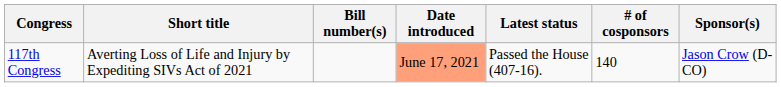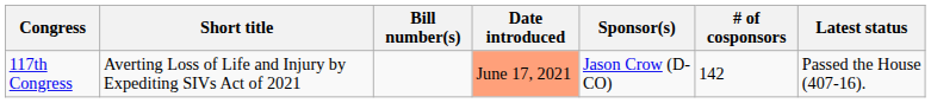 <table class="wikitable">
 <tr>
 <th>Congress</th>
 <th>Short title</th>
 <th>Bill number(s)</th>
 <th>Date introduced</th>
+<th>Sponsor(s)</th>
+<th># of cosponsors</th>
 <th>Latest status</th>
-<th># of cosponsors</th>
-<th>Sponsor(s)</th>
 </tr>
 <tr>
 <td><a href='#'>117th Congress</a></td>
 <td>Averting Loss of Life and Injury by Expediting SIVs Act of 2021</td>
 <td></td>
 <td style="background: lightsalmon;">June 17, 2021</td>
+<td><a href='#'>Jason Crow</a> (D-CO)</td>
+<td>142</td>
 <td>Passed the House (407-16).</td>
-<td>140</td>
-<td><a href='#'>Jason Crow</a> (D-CO)</td>
 </tr>
 </table>
